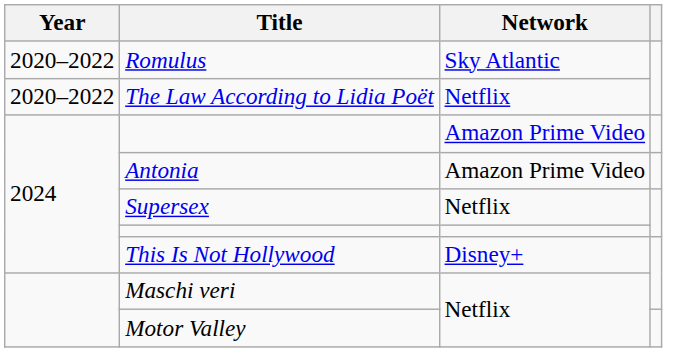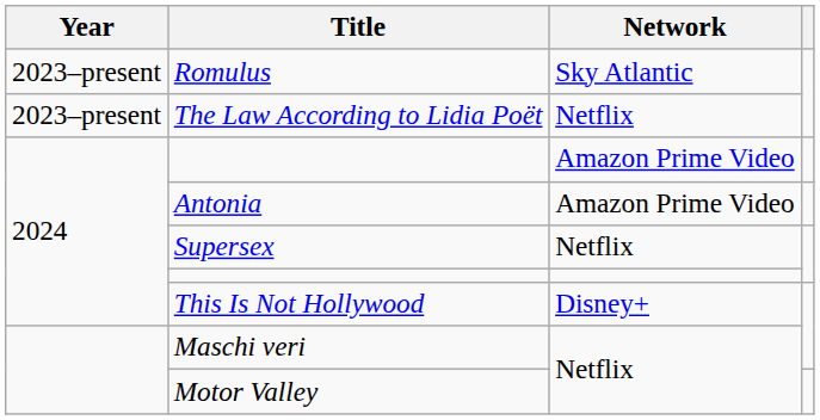 <table class="wikitable plainrowheaders sortable">
 <tr style="text-align:center;">
 <th>Year</th>
 <th>Title</th>
 <th>Network</th>
 <th class="unsortable"></th>
 </tr>
 <tr>
-<td>2020–2022</td>
+<td>2023–present</td>
 <td><em><a href='#'>Romulus</a></em></td>
 <td><a href='#'>Sky Atlantic</a></td>
 <td rowspan="2"></td>
 </tr>
 <tr>
-<td>2020–2022</td>
+<td>2023–present</td>
 <td><em><a href='#'>The Law According to Lidia Poët</a></em></td>
 <td><a href='#'>Netflix</a></td>
 </tr>
 <tr>
 <td rowspan="5">2024</td>
 <td><em></em></td>
 <td><a href='#'>Amazon Prime Video</a></td>
 <td></td>
 </tr>
 <tr>
 <td><em><a href='#'>Antonia</a></em></td>
 <td>Amazon Prime Video</td>
 <td></td>
 </tr>
 <tr>
 <td><em><a href='#'>Supersex</a></em></td>
 <td>Netflix</td>
 <td rowspan="2"></td>
 </tr>
 <tr>
 <td><em></em></td>
 <td></td>
 </tr>
 <tr>
 <td><em><a href='#'>This Is Not Hollywood</a></em></td>
 <td><a href='#'>Disney+</a></td>
 <td rowspan="2"></td>
 </tr>
 <tr>
 <td rowspan="2"></td>
 <td><em>Maschi veri</em></td>
 <td rowspan="2">Netflix</td>
 </tr>
 <tr>
 <td><em>Motor Valley</em></td>
 <td></td>
 </tr>
 </table>
